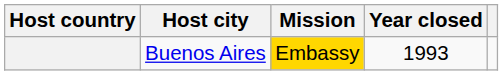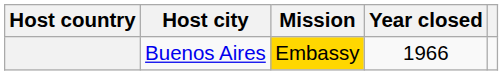 <table class="wikitable plainrowheaders" style="text-align:center;">
 <tr>
 <th scope="col">Host country</th>
 <th scope="col">Host city</th>
 <th scope="col">Mission</th>
 <th scope="col">Year closed</th>
 <th scope="col"></th>
 </tr>
 <tr>
 <th scope="row"></th>
 <td><a href='#'>Buenos Aires</a></td>
 <td style="background: gold;">Embassy</td>
-<td>1993</td>
+<td>1966</td>
 <td></td>
 </tr>
 </table>
